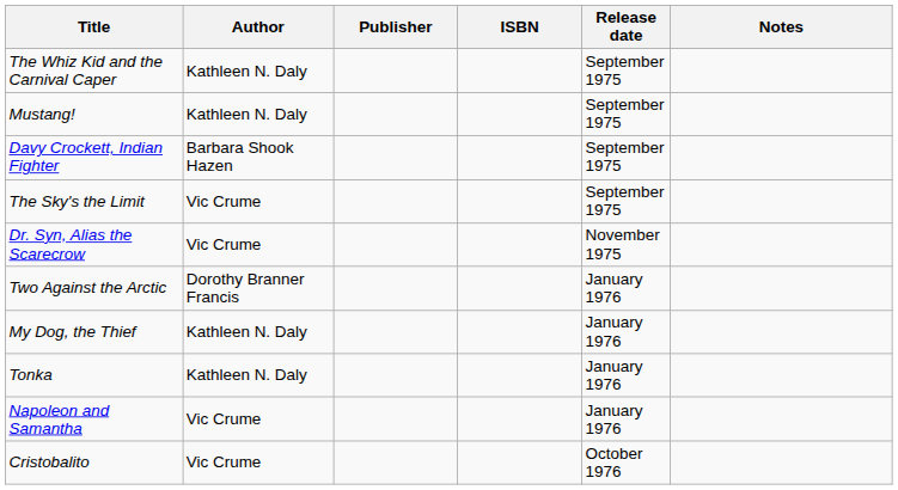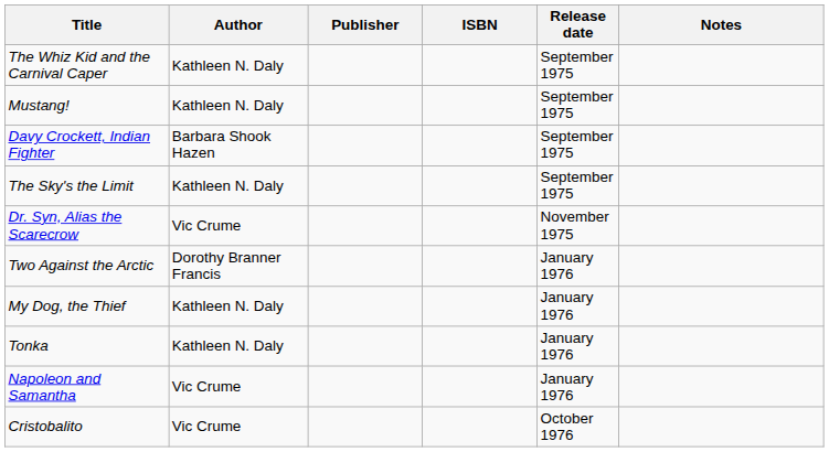 <table class="wikitable" width=100%>
 <tr>
 <th width=20%>Title</th>
 <th width=17%>Author</th>
 <th width=14%>Publisher</th>
 <th width=14%>ISBN</th>
 <th width=10%>Release date</th>
 <th width=25%>Notes</th>
 </tr>
 <tr>
 <td><em>The Whiz Kid and the Carnival Caper</em></td>
 <td>Kathleen N. Daly</td>
 <td></td>
 <td></td>
 <td>September 1975</td>
 <td></td>
 </tr>
 <tr>
 <td><em>Mustang!</em></td>
 <td>Kathleen N. Daly</td>
 <td></td>
 <td></td>
 <td>September 1975</td>
 <td></td>
 </tr>
 <tr>
 <td><em><a href='#'>Davy Crockett, Indian Fighter</a></em></td>
 <td>Barbara Shook Hazen</td>
 <td></td>
 <td></td>
 <td>September 1975</td>
 <td></td>
 </tr>
 <tr>
 <td><em>The Sky's the Limit</em></td>
-<td>Vic Crume</td>
+<td>Kathleen N. Daly</td>
 <td></td>
 <td></td>
 <td>September 1975</td>
 <td></td>
 </tr>
 <tr>
 <td><em><a href='#'>Dr. Syn, Alias the Scarecrow</a></em></td>
 <td>Vic Crume</td>
 <td></td>
 <td></td>
 <td>November 1975</td>
 <td></td>
 </tr>
 <tr>
 <td><em>Two Against the Arctic</em></td>
 <td>Dorothy Branner Francis</td>
 <td></td>
 <td></td>
 <td>January 1976</td>
 <td></td>
 </tr>
 <tr>
 <td><em>My Dog, the Thief</em></td>
 <td>Kathleen N. Daly</td>
 <td></td>
 <td></td>
 <td>January 1976</td>
 <td></td>
 </tr>
 <tr>
 <td><em>Tonka</em></td>
 <td>Kathleen N. Daly</td>
 <td></td>
 <td></td>
 <td>January 1976</td>
 <td></td>
 </tr>
 <tr>
 <td><em><a href='#'>Napoleon and Samantha</a></em></td>
 <td>Vic Crume</td>
 <td></td>
 <td></td>
 <td>January 1976</td>
 <td></td>
 </tr>
 <tr>
 <td><em>Cristobalito</em></td>
 <td>Vic Crume</td>
 <td></td>
 <td></td>
 <td>October 1976</td>
 <td></td>
 </tr>
 </table>
